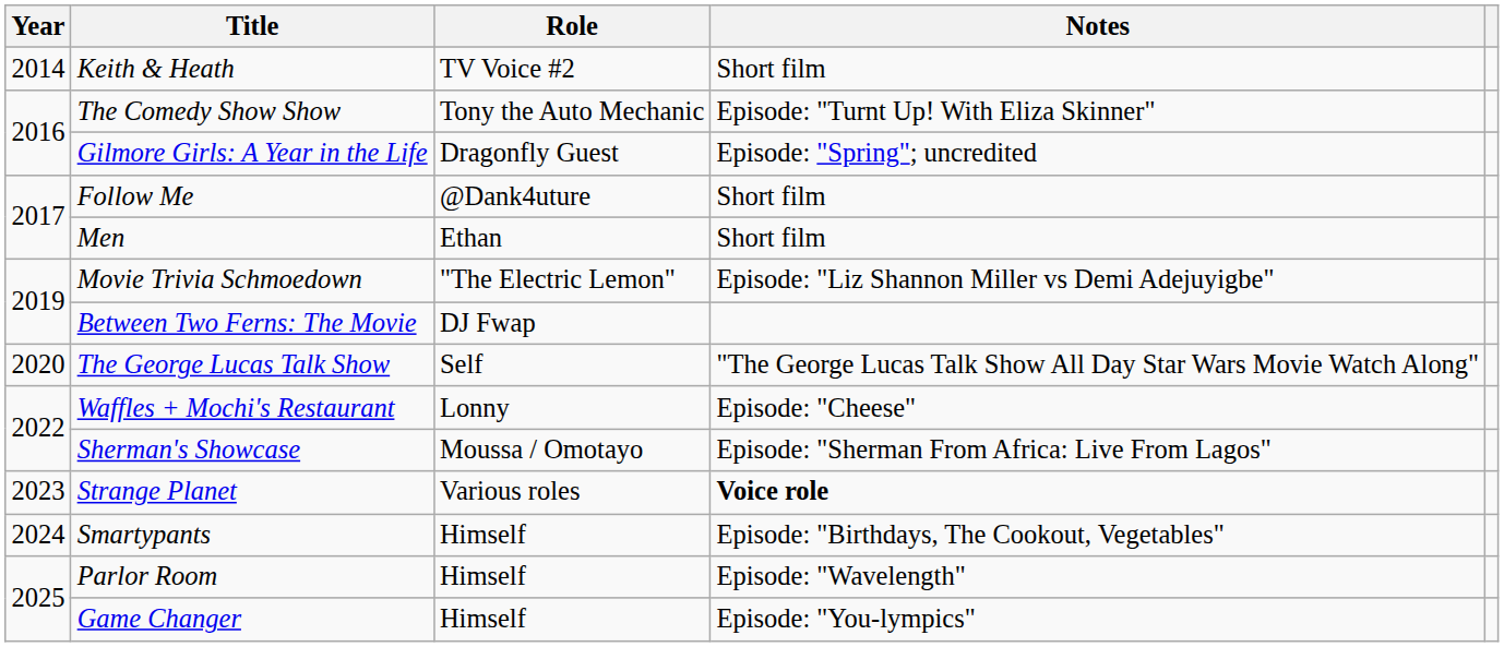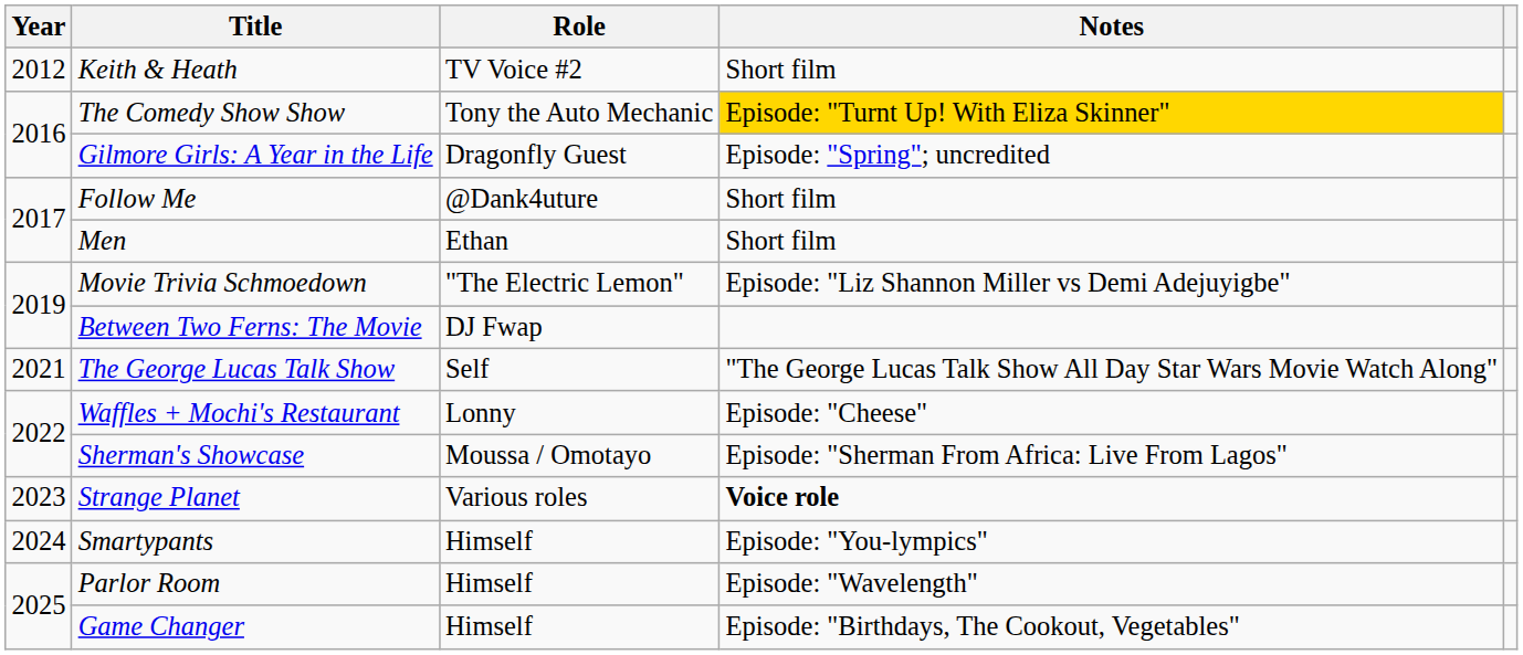 <table class="wikitable sortable">
 <tr>
 <th>Year</th>
 <th>Title</th>
 <th>Role</th>
 <th>Notes</th>
 <th></th>
 </tr>
 <tr>
-<td>2014</td>
+<td>2012</td>
 <td><em>Keith & Heath</em></td>
 <td>TV Voice #2</td>
 <td>Short film</td>
 <td></td>
 </tr>
 <tr>
 <td rowspan=2>2016</td>
 <td><em>The Comedy Show Show</em></td>
 <td>Tony the Auto Mechanic</td>
-<td>Episode: "Turnt Up! With Eliza Skinner"</td>
+<td style="background: gold;">Episode: "Turnt Up! With Eliza Skinner"</td>
 <td></td>
 </tr>
 <tr>
 <td><em><a href='#'>Gilmore Girls: A Year in the Life</a></em></td>
 <td>Dragonfly Guest</td>
 <td>Episode: <a href='#'>"Spring"</a>; uncredited</td>
 <td></td>
 </tr>
 <tr>
 <td rowspan=2>2017</td>
 <td><em>Follow Me</em></td>
 <td>@Dank4uture</td>
 <td>Short film</td>
 <td></td>
 </tr>
 <tr>
 <td><em>Men</em></td>
 <td>Ethan</td>
 <td>Short film</td>
 <td></td>
 </tr>
 <tr>
 <td rowspan=2>2019</td>
 <td><em>Movie Trivia Schmoedown</em></td>
 <td>"The Electric Lemon"</td>
 <td>Episode: "Liz Shannon Miller vs Demi Adejuyigbe"</td>
 <td></td>
 </tr>
 <tr>
 <td><em><a href='#'>Between Two Ferns: The Movie</a></em></td>
 <td>DJ Fwap</td>
 <td></td>
 <td></td>
 </tr>
 <tr>
-<td>2020</td>
+<td>2021</td>
 <td><em><a href='#'>The George Lucas Talk Show</a></em></td>
 <td>Self</td>
 <td>"The George Lucas Talk Show All Day Star Wars Movie Watch Along"</td>
 <td></td>
 </tr>
 <tr>
 <td rowspan=2>2022</td>
 <td><em><a href='#'>Waffles + Mochi's Restaurant</a></em></td>
 <td>Lonny</td>
 <td>Episode: "Cheese"</td>
 <td></td>
 </tr>
 <tr>
 <td><em><a href='#'>Sherman's Showcase</a></em></td>
 <td>Moussa / Omotayo</td>
 <td>Episode: "Sherman From Africa: Live From Lagos"</td>
 <td></td>
 </tr>
 <tr>
 <td>2023</td>
 <td><em><a href='#'>Strange Planet</a></em></td>
 <td>Various roles</td>
 <td><strong>Voice role</strong></td>
 <td></td>
 </tr>
 <tr>
 <td>2024</td>
 <td><em>Smartypants</em></td>
 <td>Himself</td>
-<td>Episode: "Birthdays, The Cookout, Vegetables"</td>
+<td>Episode: "You-lympics"</td>
 <td></td>
 </tr>
 <tr>
 <td rowspan="2">2025</td>
 <td><em>Parlor Room</em></td>
 <td>Himself</td>
 <td>Episode: "Wavelength"</td>
 <td></td>
 </tr>
 <tr>
 <td><em><a href='#'>Game Changer</a></em></td>
 <td>Himself</td>
-<td>Episode: "You-lympics"</td>
+<td>Episode: "Birthdays, The Cookout, Vegetables"</td>
 <td></td>
 </tr>
 </table>
